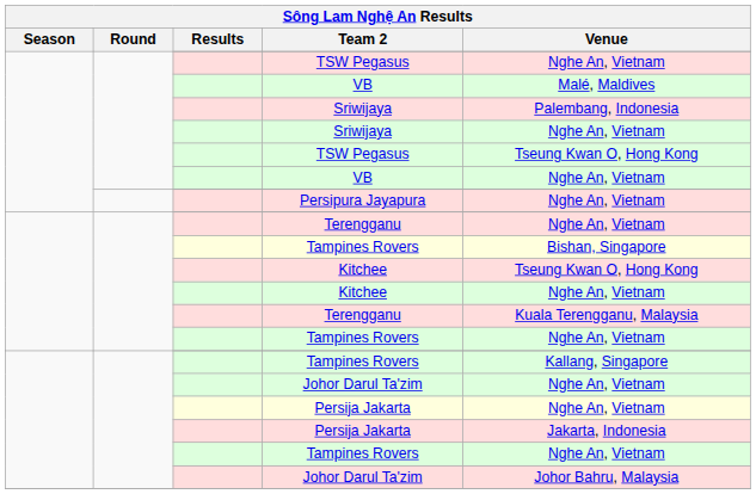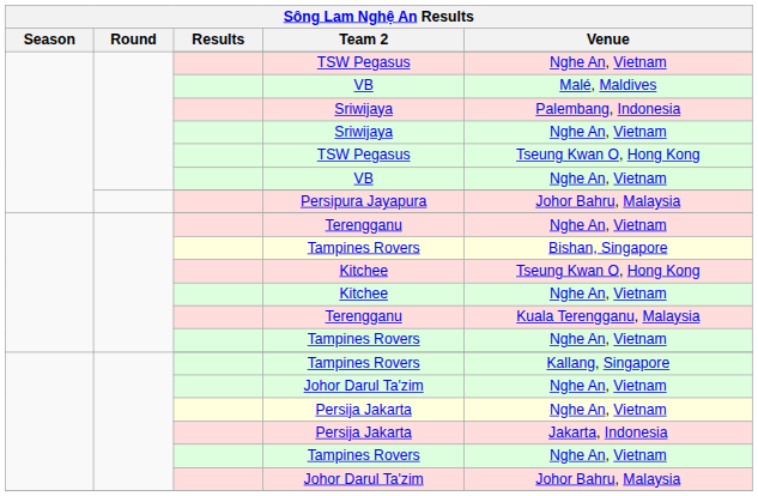 <table width=65% class="wikitable sortable" style="text-align:center">
 <tr>
 <th colspan=6><a href='#'>Sông Lam Nghệ An</a> Results</th>
 </tr>
 <tr>
 <th>Season</th>
 <th>Round</th>
 <th>Results</th>
 <th>Team 2</th>
 <th>Venue</th>
 </tr>
 <tr>
 <td rowspan=9></td>
 <td rowspan=7></td>
 </tr>
 <tr style="background:#ffdddd">
 <td></td>
 <td> <a href='#'>TSW Pegasus</a></td>
 <td> <a href='#'>Nghe An</a>, <a href='#'>Vietnam</a></td>
 </tr>
 <tr style="background:#ddffdd">
 <td></td>
 <td> <a href='#'>VB</a></td>
 <td> <a href='#'>Malé</a>, <a href='#'>Maldives</a></td>
 </tr>
 <tr style="background:#ffdddd">
 <td></td>
 <td> <a href='#'>Sriwijaya</a></td>
 <td> <a href='#'>Palembang</a>, <a href='#'>Indonesia</a></td>
 </tr>
 <tr style="background:#ddffdd">
 <td></td>
 <td> <a href='#'>Sriwijaya</a></td>
 <td> <a href='#'>Nghe An</a>, <a href='#'>Vietnam</a></td>
 </tr>
 <tr style="background:#ddffdd">
 <td></td>
 <td> <a href='#'>TSW Pegasus</a></td>
 <td> <a href='#'>Tseung Kwan O</a>, <a href='#'>Hong Kong</a></td>
 </tr>
 <tr style="background:#ddffdd">
 <td></td>
 <td> <a href='#'>VB</a></td>
 <td> <a href='#'>Nghe An</a>, <a href='#'>Vietnam</a></td>
 </tr>
 <tr>
 <td rowspan=2></td>
 </tr>
 <tr style="background:#ffdddd">
 <td></td>
 <td> <a href='#'>Persipura Jayapura</a></td>
-<td> <a href='#'>Nghe An</a>, <a href='#'>Vietnam</a></td>
+<td> <a href='#'>Johor Bahru</a>, <a href='#'>Malaysia</a></td>
 </tr>
 <tr>
 <td rowspan=7></td>
 <td rowspan=7></td>
 </tr>
 <tr style="background:#ffdddd">
 <td></td>
 <td> <a href='#'>Terengganu</a></td>
 <td> <a href='#'>Nghe An</a>, <a href='#'>Vietnam</a></td>
 </tr>
 <tr style="background:#ffffdd">
 <td></td>
 <td> <a href='#'>Tampines Rovers</a></td>
 <td> <a href='#'>Bishan, Singapore</a></td>
 </tr>
 <tr style="background:#ffdddd">
 <td></td>
 <td> <a href='#'>Kitchee</a></td>
 <td> <a href='#'>Tseung Kwan O</a>, <a href='#'>Hong Kong</a></td>
 </tr>
 <tr style="background:#ddffdd">
 <td></td>
 <td {{fbaicon><a href='#'>Kitchee</a></td>
 <td> <a href='#'>Nghe An</a>, <a href='#'>Vietnam</a></td>
 </tr>
 <tr style="background:#ffdddd">
 <td></td>
 <td {{fbaicon><a href='#'>Terengganu</a></td>
 <td> <a href='#'>Kuala Terengganu</a>, <a href='#'>Malaysia</a></td>
 </tr>
 <tr style="background:#ddffdd">
 <td></td>
 <td {{fbaicon><a href='#'>Tampines Rovers</a></td>
 <td> <a href='#'>Nghe An</a>, <a href='#'>Vietnam</a></td>
 </tr>
 <tr>
 <td rowspan=7></td>
 <td rowspan=7></td>
 </tr>
 <tr style="background:#ddffdd">
 <td></td>
 <td> <a href='#'>Tampines Rovers</a></td>
 <td> <a href='#'>Kallang</a>, <a href='#'>Singapore</a></td>
 </tr>
 <tr style="background:#ddffdd">
 <td></td>
 <td> <a href='#'>Johor Darul Ta'zim</a></td>
 <td> <a href='#'>Nghe An</a>, <a href='#'>Vietnam</a></td>
 </tr>
 <tr style="background:#ffffdd">
 <td></td>
 <td> <a href='#'>Persija Jakarta</a></td>
 <td> <a href='#'>Nghe An</a>, <a href='#'>Vietnam</a></td>
 </tr>
 <tr style="background:#ffdddd">
 <td></td>
 <td> <a href='#'>Persija Jakarta</a></td>
 <td> <a href='#'>Jakarta</a>, <a href='#'>Indonesia</a></td>
 </tr>
 <tr style="background:#ddffdd">
 <td></td>
 <td> <a href='#'>Tampines Rovers</a></td>
 <td> <a href='#'>Nghe An</a>, <a href='#'>Vietnam</a></td>
 </tr>
 <tr style="background:#ffdddd">
 <td></td>
 <td> <a href='#'>Johor Darul Ta'zim</a></td>
 <td> <a href='#'>Johor Bahru</a>, <a href='#'>Malaysia</a></td>
 </tr>
 <tr>
 </tr>
 </table>
